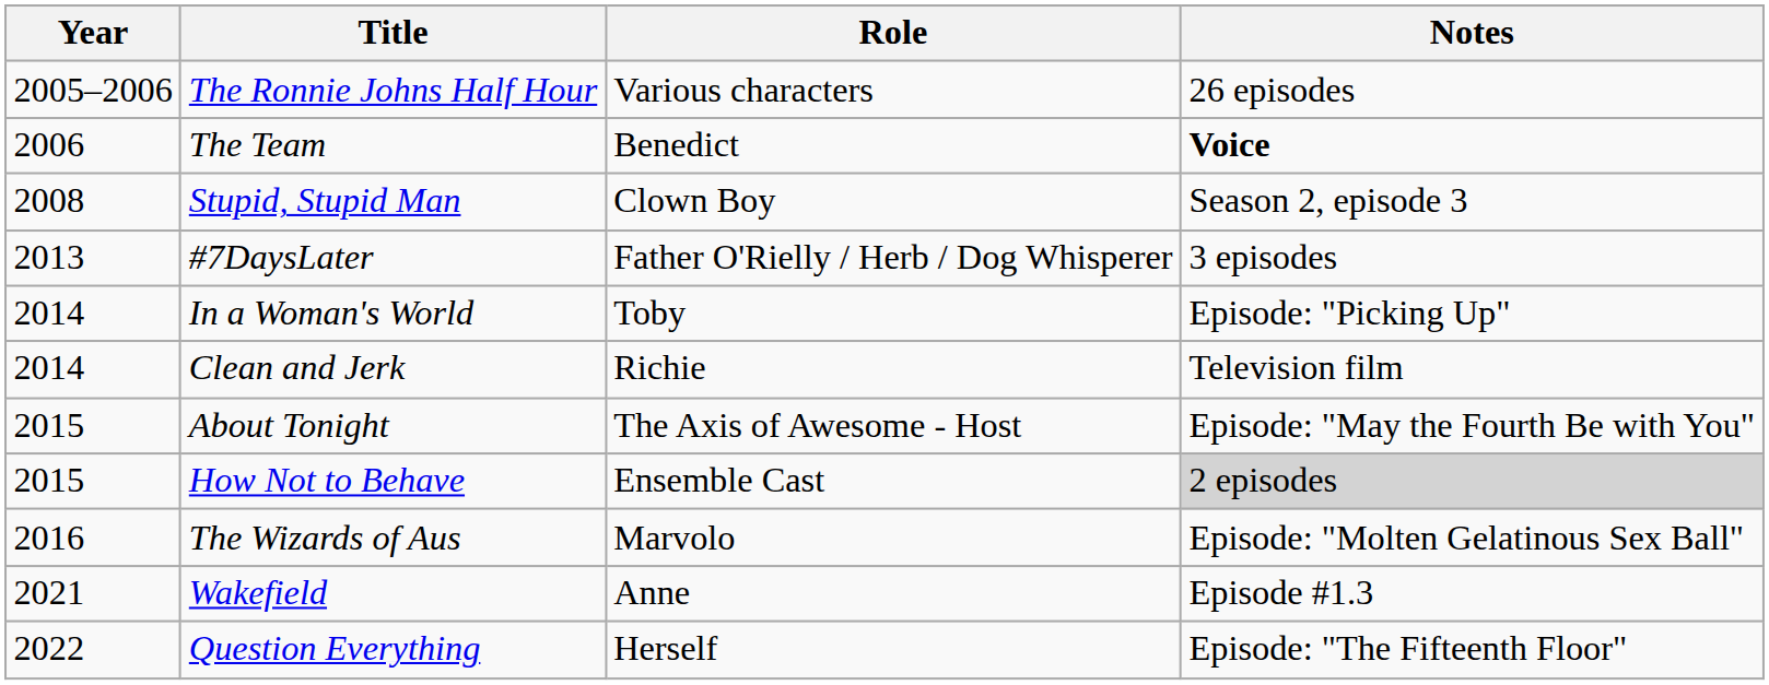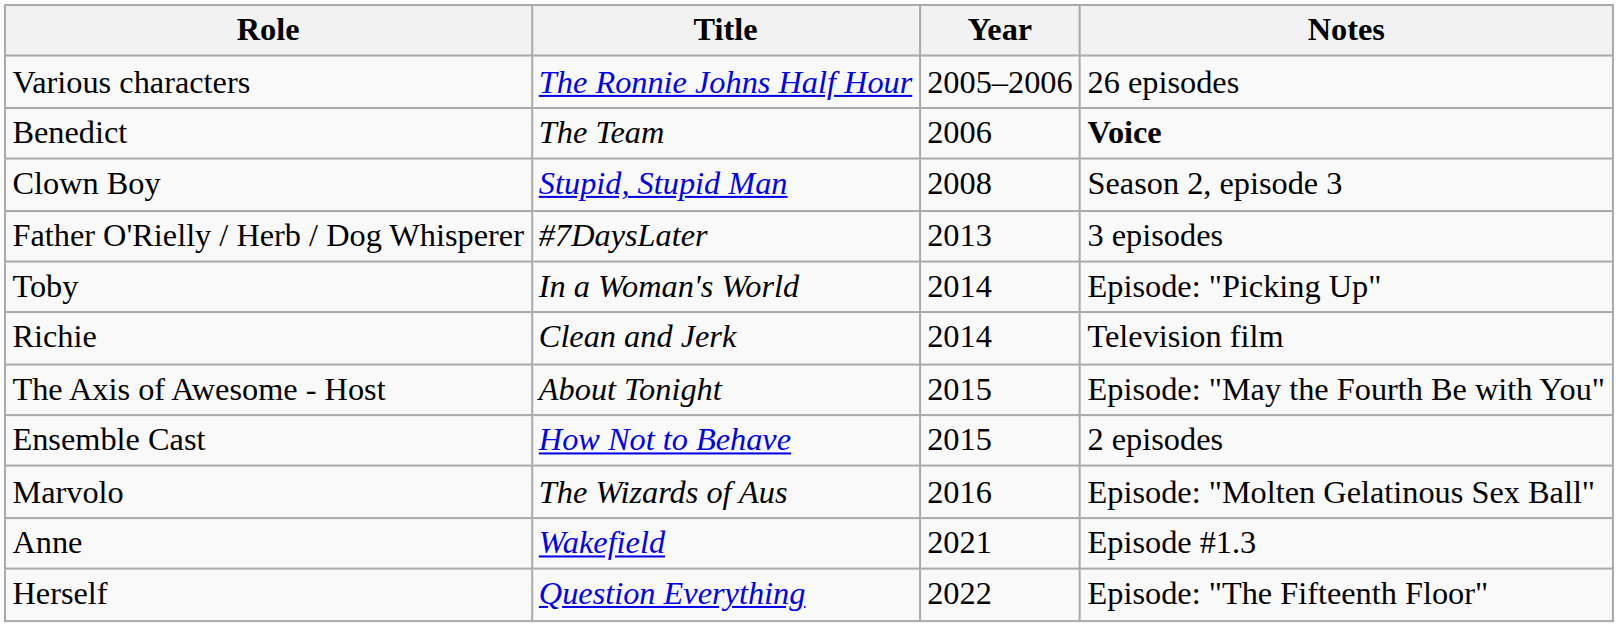 <table class="wikitable sortable">
 <tr>
+<th>Role</th>
+<th>Title</th>
 <th>Year</th>
-<th>Title</th>
-<th>Role</th>
 <th>Notes</th>
 </tr>
 <tr>
+<td>Various characters</td>
+<td><em><a href='#'>The Ronnie Johns Half Hour</a></em></td>
 <td>2005–2006</td>
-<td><em><a href='#'>The Ronnie Johns Half Hour</a></em></td>
-<td>Various characters</td>
 <td>26 episodes</td>
 </tr>
 <tr>
+<td>Benedict</td>
+<td><em>The Team</em></td>
 <td>2006</td>
-<td><em>The Team</em></td>
-<td>Benedict</td>
 <td><strong>Voice</strong></td>
 </tr>
 <tr>
+<td>Clown Boy</td>
+<td><em><a href='#'>Stupid, Stupid Man</a></em></td>
 <td>2008</td>
-<td><em><a href='#'>Stupid, Stupid Man</a></em></td>
-<td>Clown Boy</td>
 <td>Season 2, episode 3</td>
 </tr>
 <tr>
+<td>Father O'Rielly / Herb / Dog Whisperer</td>
+<td><em>#7DaysLater</em></td>
 <td>2013</td>
-<td><em>#7DaysLater</em></td>
-<td>Father O'Rielly / Herb / Dog Whisperer</td>
 <td>3 episodes</td>
 </tr>
 <tr>
+<td>Toby</td>
+<td><em>In a Woman's World</em></td>
 <td>2014</td>
-<td><em>In a Woman's World</em></td>
-<td>Toby</td>
 <td>Episode: "Picking Up"</td>
 </tr>
 <tr>
+<td>Richie</td>
+<td><em>Clean and Jerk</em></td>
 <td>2014</td>
-<td><em>Clean and Jerk</em></td>
-<td>Richie</td>
 <td>Television film</td>
 </tr>
 <tr>
+<td>The Axis of Awesome - Host</td>
+<td><em>About Tonight</em></td>
 <td>2015</td>
-<td><em>About Tonight</em></td>
-<td>The Axis of Awesome - Host</td>
 <td>Episode: "May the Fourth Be with You"</td>
 </tr>
 <tr>
+<td>Ensemble Cast</td>
+<td><em><a href='#'>How Not to Behave</a></em></td>
 <td>2015</td>
-<td><em><a href='#'>How Not to Behave</a></em></td>
-<td>Ensemble Cast</td>
-<td style="background: lightgrey;">2 episodes</td>
+<td>2 episodes</td>
 </tr>
 <tr>
+<td>Marvolo</td>
+<td><em>The Wizards of Aus</em></td>
 <td>2016</td>
-<td><em>The Wizards of Aus</em></td>
-<td>Marvolo</td>
 <td>Episode: "Molten Gelatinous Sex Ball"</td>
 </tr>
 <tr>
+<td>Anne</td>
+<td><a href='#'><em>Wakefield</em></a></td>
 <td>2021</td>
-<td><a href='#'><em>Wakefield</em></a></td>
-<td>Anne</td>
 <td>Episode #1.3</td>
 </tr>
 <tr>
+<td>Herself</td>
+<td><em><a href='#'>Question Everything</a></em></td>
 <td>2022</td>
-<td><em><a href='#'>Question Everything</a></em></td>
-<td>Herself</td>
 <td>Episode: "The Fifteenth Floor"</td>
 </tr>
 </table>
